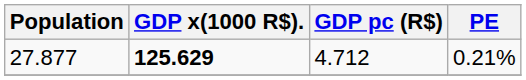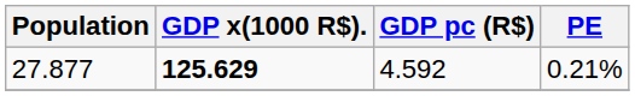 <table class="wikitable" border="1">
 <tr>
 <th>Population</th>
 <th><a href='#'>GDP</a> x(1000 R$).</th>
 <th><a href='#'>GDP pc</a> (R$)</th>
 <th><a href='#'>PE</a></th>
 </tr>
 <tr>
 <td>27.877</td>
 <td><strong>125.629</strong></td>
-<td>4.712</td>
+<td>4.592</td>
 <td>0.21%</td>
 </tr>
 <tr>
 </tr>
 </table>
